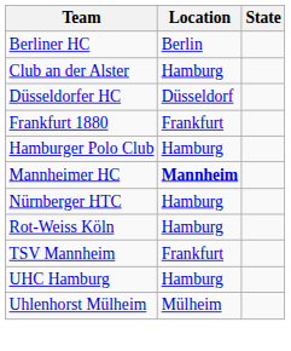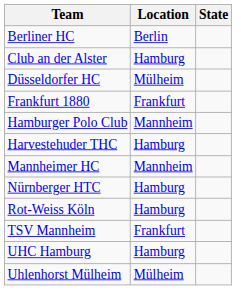 <table class="wikitable sortable">
 <tr>
 <th>Team</th>
 <th>Location</th>
 <th>State</th>
 </tr>
 <tr>
 <td><a href='#'>Berliner HC</a></td>
 <td><a href='#'>Berlin</a></td>
 <td></td>
 </tr>
 <tr>
 <td><a href='#'>Club an der Alster</a></td>
 <td><a href='#'>Hamburg</a></td>
 <td></td>
 </tr>
 <tr>
 <td><a href='#'>Düsseldorfer HC</a></td>
-<td><a href='#'>Düsseldorf</a></td>
+<td><a href='#'>Mülheim</a></td>
 <td></td>
 </tr>
 <tr>
 <td><a href='#'>Frankfurt 1880</a></td>
 <td><a href='#'>Frankfurt</a></td>
 <td></td>
 </tr>
 <tr>
 <td><a href='#'>Hamburger Polo Club</a></td>
+<td><a href='#'>Mannheim</a></td>
+<td></td>
+</tr>
+<tr>
+<td><a href='#'>Harvestehuder THC</a></td>
 <td><a href='#'>Hamburg</a></td>
 <td></td>
 </tr>
 <tr>
 <td><a href='#'>Mannheimer HC</a></td>
-<td><strong><a href='#'>Mannheim</a></strong></td>
+<td><a href='#'>Mannheim</a></td>
 <td></td>
 </tr>
 <tr>
 <td><a href='#'>Nürnberger HTC</a></td>
 <td><a href='#'>Hamburg</a></td>
 <td></td>
 </tr>
 <tr>
 <td><a href='#'>Rot-Weiss Köln</a></td>
 <td><a href='#'>Hamburg</a></td>
 <td></td>
 </tr>
 <tr>
 <td><a href='#'>TSV Mannheim</a></td>
 <td><a href='#'>Frankfurt</a></td>
 <td></td>
 </tr>
 <tr>
 <td><a href='#'>UHC Hamburg</a></td>
 <td><a href='#'>Hamburg</a></td>
 <td></td>
 </tr>
 <tr>
 <td><a href='#'>Uhlenhorst Mülheim</a></td>
 <td><a href='#'>Mülheim</a></td>
 <td></td>
 </tr>
 </table>
